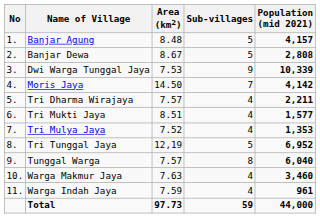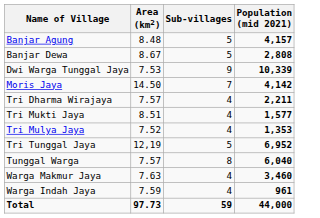 <table class="wikitable sortable">
 <tr>
-<th>No</th>
 <th>Name of Village</th>
 <th>Area <br>(km<sup>2</sup>)</th>
 <th>Sub-villages</th>
 <th>Population<br>(mid 2021)</th>
 </tr>
 <tr>
-<td>1.</td>
 <td><a href='#'>Banjar Agung</a></td>
 <td align="right">8.48</td>
 <td align="right">5</td>
 <td align="right"><strong>4,157</strong></td>
 </tr>
 <tr>
-<td>2.</td>
 <td>Banjar Dewa</td>
 <td align="right">8.67</td>
 <td align="right">5</td>
 <td align="right"><strong>2,808</strong></td>
 </tr>
 <tr>
-<td>3.</td>
 <td>Dwi Warga Tunggal Jaya</td>
 <td align="right">7.53</td>
 <td align="right">9</td>
 <td align="right"><strong>10,339</strong></td>
 </tr>
 <tr>
-<td>4.</td>
 <td><a href='#'>Moris Jaya</a></td>
 <td align="right">14.50</td>
 <td align="right">7</td>
 <td align="right"><strong>4,142</strong></td>
 </tr>
 <tr>
-<td>5.</td>
 <td>Tri Dharma Wirajaya</td>
 <td align="right">7.57</td>
 <td align="right">4</td>
 <td align="right"><strong>2,211</strong></td>
 </tr>
 <tr>
-<td>6.</td>
 <td>Tri Mukti Jaya</td>
 <td align="right">8.51</td>
 <td align="right">4</td>
 <td align="right"><strong>1,577</strong></td>
 </tr>
 <tr>
-<td>7.</td>
 <td><a href='#'>Tri Mulya Jaya</a></td>
 <td align="right">7.52</td>
 <td align="right">4</td>
 <td align="right"><strong>1,353</strong></td>
 </tr>
 <tr>
-<td>8.</td>
 <td>Tri Tunggal Jaya</td>
 <td align="right">12,19</td>
 <td align="right">5</td>
 <td align="right"><strong>6,952</strong></td>
 </tr>
 <tr>
-<td>9.</td>
 <td>Tunggal Warga</td>
 <td align="right">7.57</td>
 <td align="right">8</td>
 <td align="right"><strong>6,040</strong></td>
 </tr>
 <tr>
-<td>10.</td>
 <td>Warga Makmur Jaya</td>
 <td align="right">7.63</td>
 <td align="right">4</td>
 <td align="right"><strong>3,460</strong></td>
 </tr>
 <tr>
-<td>11.</td>
 <td>Warga Indah Jaya</td>
 <td align="right">7.59</td>
 <td align="right">4</td>
 <td align="right"><strong>961</strong></td>
 </tr>
 <tr>
-<td></td>
 <td><strong>Total</strong></td>
 <td align="right"><strong>97.73</strong></td>
 <td align="right"><strong>59</strong></td>
 <td align="right"><strong>44,000</strong></td>
 </tr>
 </table>
